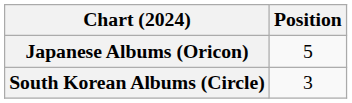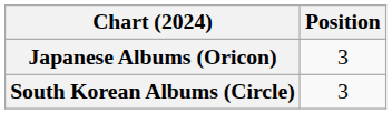 <table class="wikitable sortable plainrowheaders" style="text-align:center">
 <tr>
 <th scope="col">Chart (2024)</th>
 <th scope="col">Position</th>
 </tr>
 <tr>
 <th scope="row">Japanese Albums (Oricon)</th>
-<td>5</td>
+<td>3</td>
 </tr>
 <tr>
 <th scope="row">South Korean Albums (Circle)</th>
 <td>3</td>
 </tr>
 </table>
